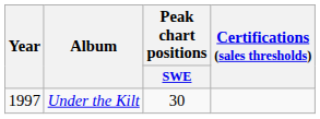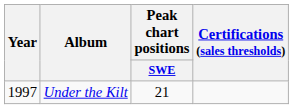 <table class="wikitable" style="text-align:center;">
 <tr>
 <th rowspan="2">Year</th>
 <th rowspan="2">Album</th>
 <th colspan="1">Peak chart positions</th>
 <th rowspan="2"><a href='#'>Certifications</a><br><small>(<a href='#'>sales thresholds</a>)</small></th>
 </tr>
 <tr style="font-size:smaller;">
 <th width="35"><a href='#'>SWE</a><br></th>
 </tr>
 <tr>
 <td>1997</td>
 <td align="left"><em><a href='#'>Under the Kilt</a></em></td>
-<td>30</td>
+<td>21</td>
 <td></td>
 </tr>
 </table>
